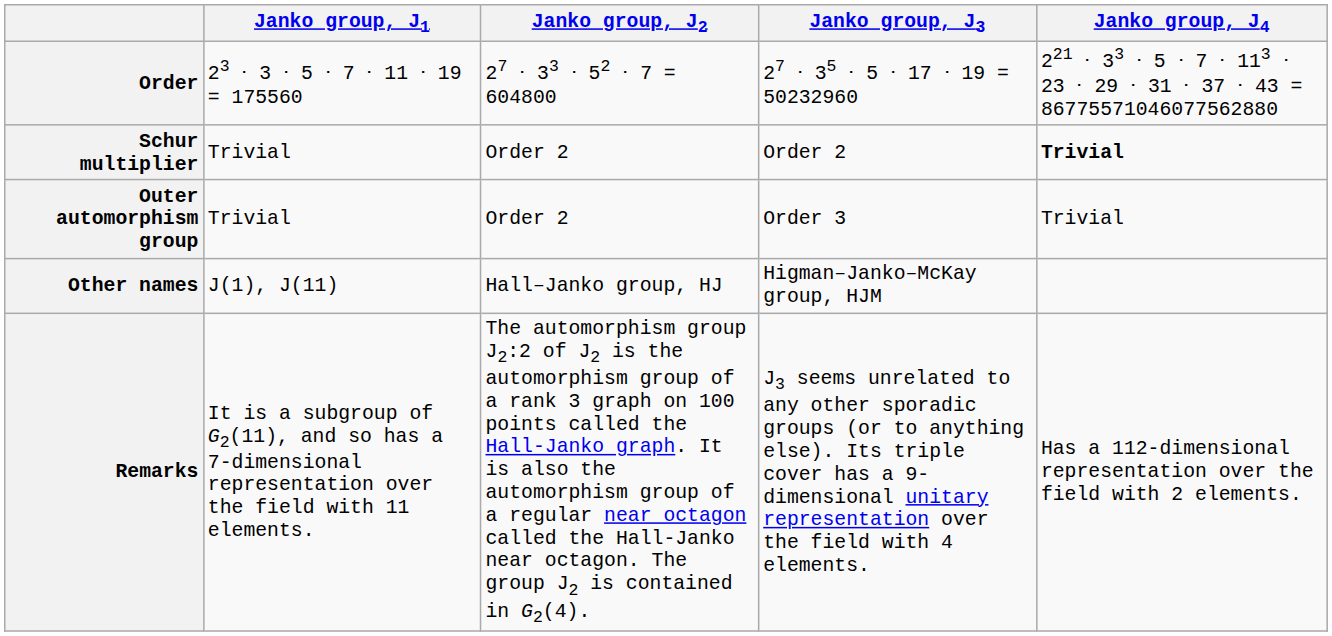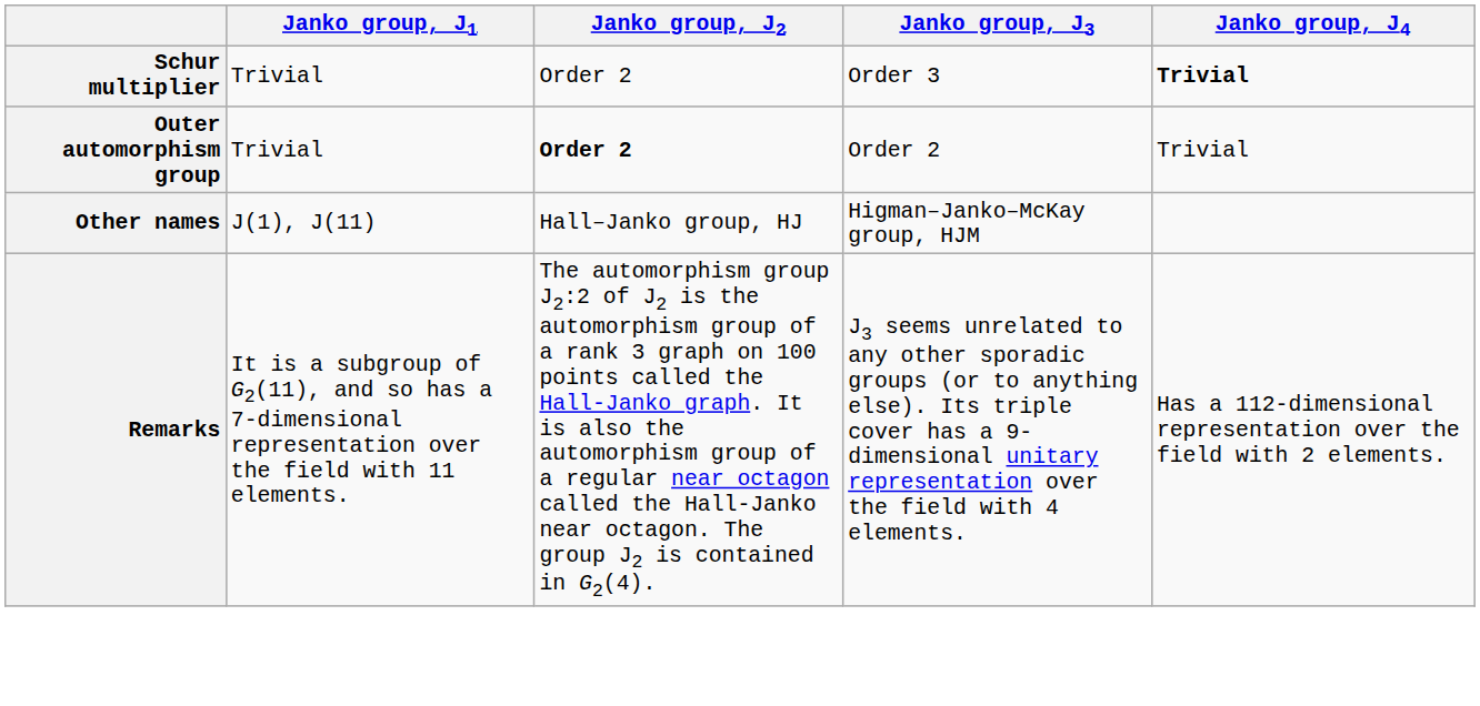 <table class="wikitable">
 <tr>
 <th width="15%"></th>
 <th width="21%"><a href='#'>Janko group, J<sub>1</sub></a></th>
 <th width="21%"><a href='#'>Janko group, J<sub>2</sub></a></th>
 <th width="21%"><a href='#'>Janko group, J<sub>3</sub></a></th>
 <th width="22%"><a href='#'>Janko group, J<sub>4</sub></a></th>
 </tr>
 <tr>
-<th style="text-align: right;">Order</th>
-<td>2<sup>3</sup> ⋅ 3 ⋅ 5 ⋅ 7 ⋅ 11 ⋅ 19 = 175560</td>
-<td>2<sup>7</sup> ⋅ 3<sup>3</sup> ⋅ 5<sup>2</sup> ⋅ 7 = 604800</td>
-<td>2<sup>7</sup> ⋅ 3<sup>5</sup> ⋅ 5 ⋅ 17 ⋅ 19 = 50232960</td>
-<td>2<sup>21</sup> ⋅ 3<sup>3</sup> ⋅ 5 ⋅ 7 ⋅ 11<sup>3</sup> ⋅ 23 ⋅ 29 ⋅ 31 ⋅ 37 ⋅ 43 = 86775571046077562880</td>
-</tr>
-<tr>
 <th style="text-align: right;">Schur multiplier</th>
 <td>Trivial</td>
 <td>Order 2</td>
-<td>Order 2</td>
+<td>Order 3</td>
 <td><strong>Trivial</strong></td>
 </tr>
 <tr>
 <th style="text-align: right;">Outer automorphism group</th>
 <td>Trivial</td>
+<td><strong>Order 2</strong></td>
 <td>Order 2</td>
-<td>Order 3</td>
 <td>Trivial</td>
 </tr>
 <tr>
 <th style="text-align: right;">Other names</th>
 <td>J(1), J(11)</td>
 <td>Hall–Janko group, HJ</td>
 <td>Higman–Janko–McKay group, HJM</td>
 <td></td>
 </tr>
 <tr>
 <th style="text-align: right;">Remarks</th>
 <td>It is a subgroup of <em>G</em><sub>2</sub>(11), and so has a 7-dimensional representation over the field with 11 elements.</td>
 <td>The automorphism group J<sub>2</sub>:2 of J<sub>2</sub> is the automorphism group of a rank 3 graph on 100 points called the <a href='#'>Hall-Janko graph</a>.  It is also the automorphism group of a regular <a href='#'>near octagon</a> called the Hall-Janko near octagon. The group J<sub>2</sub> is contained in <em>G</em><sub>2</sub>(4).</td>
 <td>J<sub>3</sub> seems unrelated to any other sporadic groups (or to anything else). Its triple cover has a 9-dimensional <a href='#'>unitary representation</a> over the field with 4 elements.</td>
 <td>Has a 112-dimensional representation over the field with 2 elements.</td>
 </tr>
 </table>
